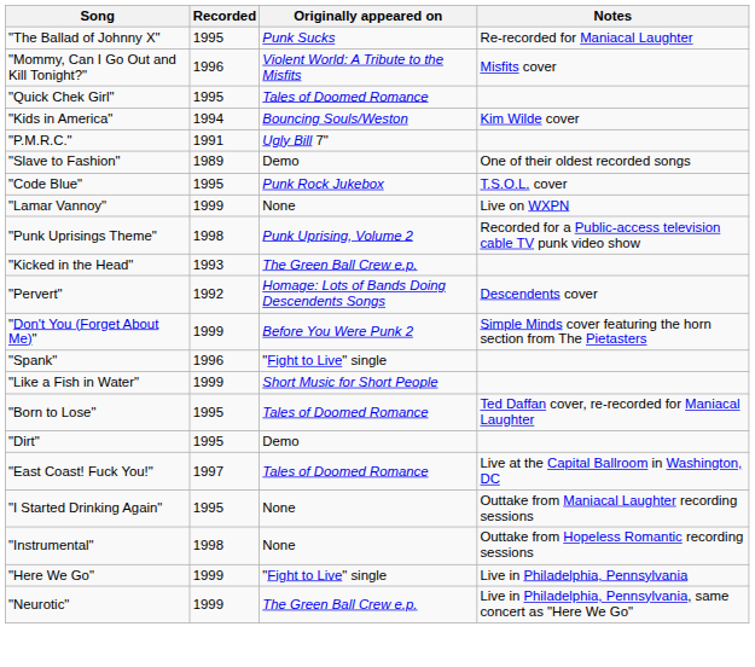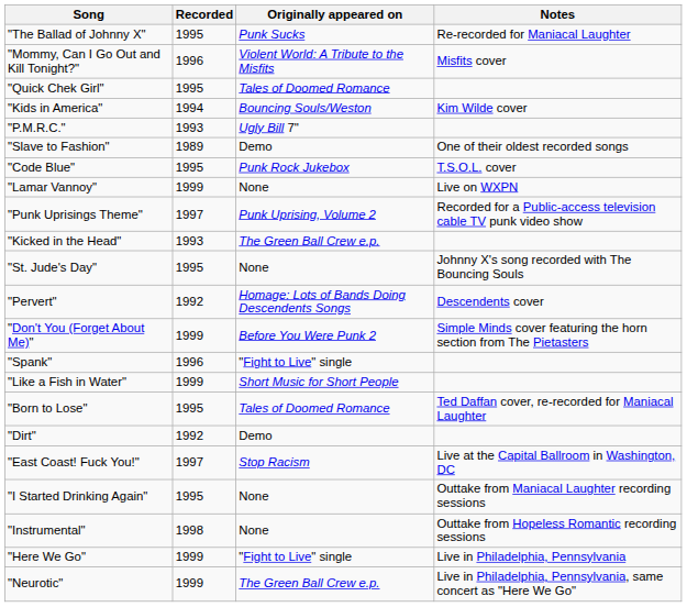 <table class="wikitable">
 <tr>
 <th>Song</th>
 <th>Recorded</th>
 <th>Originally appeared on</th>
 <th>Notes</th>
 </tr>
 <tr>
 <td>"The Ballad of Johnny X"</td>
 <td>1995</td>
 <td><em><a href='#'>Punk Sucks</a></em></td>
 <td>Re-recorded for <a href='#'>Maniacal Laughter</a></td>
 </tr>
 <tr>
 <td>"Mommy, Can I Go Out and Kill Tonight?"</td>
 <td>1996</td>
 <td><em><a href='#'>Violent World: A Tribute to the Misfits</a></em></td>
 <td><a href='#'>Misfits</a> cover</td>
 </tr>
 <tr>
 <td>"Quick Chek Girl"</td>
 <td>1995</td>
 <td><em><a href='#'>Tales of Doomed Romance</a></em></td>
 </tr>
 <tr Re-recorded for >
 <td>"Kids in America"</td>
 <td>1994</td>
 <td><em><a href='#'>Bouncing Souls/Weston</a></em></td>
 <td><a href='#'>Kim Wilde</a> cover</td>
 </tr>
 <tr>
 <td>"P.M.R.C."</td>
-<td>1991</td>
+<td>1993</td>
 <td><em><a href='#'>Ugly Bill</a></em> 7"</td>
 </tr>
 <tr>
 <td>"Slave to Fashion"</td>
 <td>1989</td>
 <td>Demo</td>
 <td>One of their oldest recorded songs</td>
 </tr>
 <tr>
 <td>"Code Blue"</td>
 <td>1995</td>
 <td><em><a href='#'>Punk Rock Jukebox</a></em></td>
 <td><a href='#'>T.S.O.L.</a> cover</td>
 </tr>
 <tr>
 <td>"Lamar Vannoy"</td>
 <td>1999</td>
 <td>None</td>
 <td>Live on <a href='#'>WXPN</a></td>
 </tr>
 <tr>
 <td>"Punk Uprisings Theme"</td>
-<td>1998</td>
+<td>1997</td>
 <td><em><a href='#'>Punk Uprising, Volume 2</a></em></td>
 <td>Recorded for a <a href='#'>Public-access television</a> <a href='#'>cable TV</a> punk video show</td>
 </tr>
 <tr>
 <td>"Kicked in the Head"</td>
 <td>1993</td>
 <td><em><a href='#'>The Green Ball Crew e.p.</a></em></td>
+</tr>
+<tr>
+<td>"St. Jude's Day"</td>
+<td>1995</td>
+<td>None</td>
+<td>Johnny X's song recorded with The Bouncing Souls</td>
 </tr>
 <tr>
 <td>"Pervert"</td>
 <td>1992</td>
 <td><em><a href='#'>Homage: Lots of Bands Doing Descendents Songs</a></em></td>
 <td><a href='#'>Descendents</a> cover</td>
 </tr>
 <tr>
 <td>"<a href='#'>Don't You (Forget About Me)</a>"</td>
 <td>1999</td>
 <td><em><a href='#'>Before You Were Punk 2</a></em></td>
 <td><a href='#'>Simple Minds</a> cover featuring the horn section from The <a href='#'>Pietasters</a></td>
 </tr>
 <tr>
 <td>"Spank"</td>
 <td>1996</td>
 <td>"<a href='#'>Fight to Live</a>" single</td>
 <td></td>
 </tr>
 <tr>
 <td>"Like a Fish in Water"</td>
 <td>1999</td>
 <td><em><a href='#'>Short Music for Short People</a></em></td>
 </tr>
 <tr>
 <td>"Born to Lose"</td>
 <td>1995</td>
 <td><em><a href='#'>Tales of Doomed Romance</a></em></td>
 <td><a href='#'>Ted Daffan</a> cover, re-recorded for <a href='#'>Maniacal Laughter</a></td>
 </tr>
 <tr>
 <td>"Dirt"</td>
-<td>1995</td>
+<td>1992</td>
 <td>Demo</td>
 </tr>
 <tr>
 <td>"East Coast! Fuck You!"</td>
 <td>1997</td>
-<td><em><a href='#'>Tales of Doomed Romance</a></em></td>
+<td><em><a href='#'>Stop Racism</a></em></td>
 <td>Live at the <a href='#'>Capital Ballroom</a> in <a href='#'>Washington, DC</a></td>
 </tr>
 <tr>
 <td>"I Started Drinking Again"</td>
 <td>1995</td>
 <td>None</td>
 <td>Outtake from <a href='#'>Maniacal Laughter</a> recording sessions</td>
 </tr>
 <tr>
 <td>"Instrumental"</td>
 <td>1998</td>
 <td>None</td>
 <td>Outtake from <a href='#'>Hopeless Romantic</a> recording sessions</td>
 </tr>
 <tr>
 <td>"Here We Go"</td>
 <td>1999</td>
 <td>"<a href='#'>Fight to Live</a>" single</td>
 <td>Live in <a href='#'>Philadelphia, Pennsylvania</a></td>
 </tr>
 <tr>
 <td>"Neurotic"</td>
 <td>1999</td>
 <td><em><a href='#'>The Green Ball Crew e.p.</a></em></td>
 <td>Live in <a href='#'>Philadelphia, Pennsylvania</a>, same concert as "Here We Go"</td>
 </tr>
 </table>
